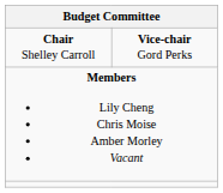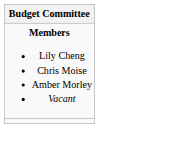 <table class="wikitable" style="line-height:1.4em; text-align:center;">
 <tr>
 <th colspan="2" scope="col">Budget Committee</th>
-</tr>
-<tr>
-<td style="width: 100pt;"><strong>Chair</strong><br>Shelley Carroll</td>
-<td style="width: 100pt;"><strong>Vice-chair</strong><br>Gord Perks</td>
 </tr>
 <tr>
 <td colspan="2"><strong>Members</strong><br><ul><li>Lily Cheng</li><li>Chris Moise</li><li>Amber Morley</li><li><em>Vacant</em></li></ul></td>
 </tr>
 <tr>
 <td colspan="2"></td>
 </tr>
 </table>
